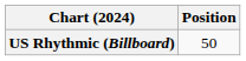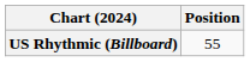 <table class="wikitable plainrowheaders" style="text-align:center">
 <tr>
 <th scope="col">Chart (2024)</th>
 <th scope="col">Position</th>
 </tr>
 <tr>
 <th scope="row">US Rhythmic (<em>Billboard</em>)</th>
-<td>50</td>
+<td>55</td>
 </tr>
 </table>
